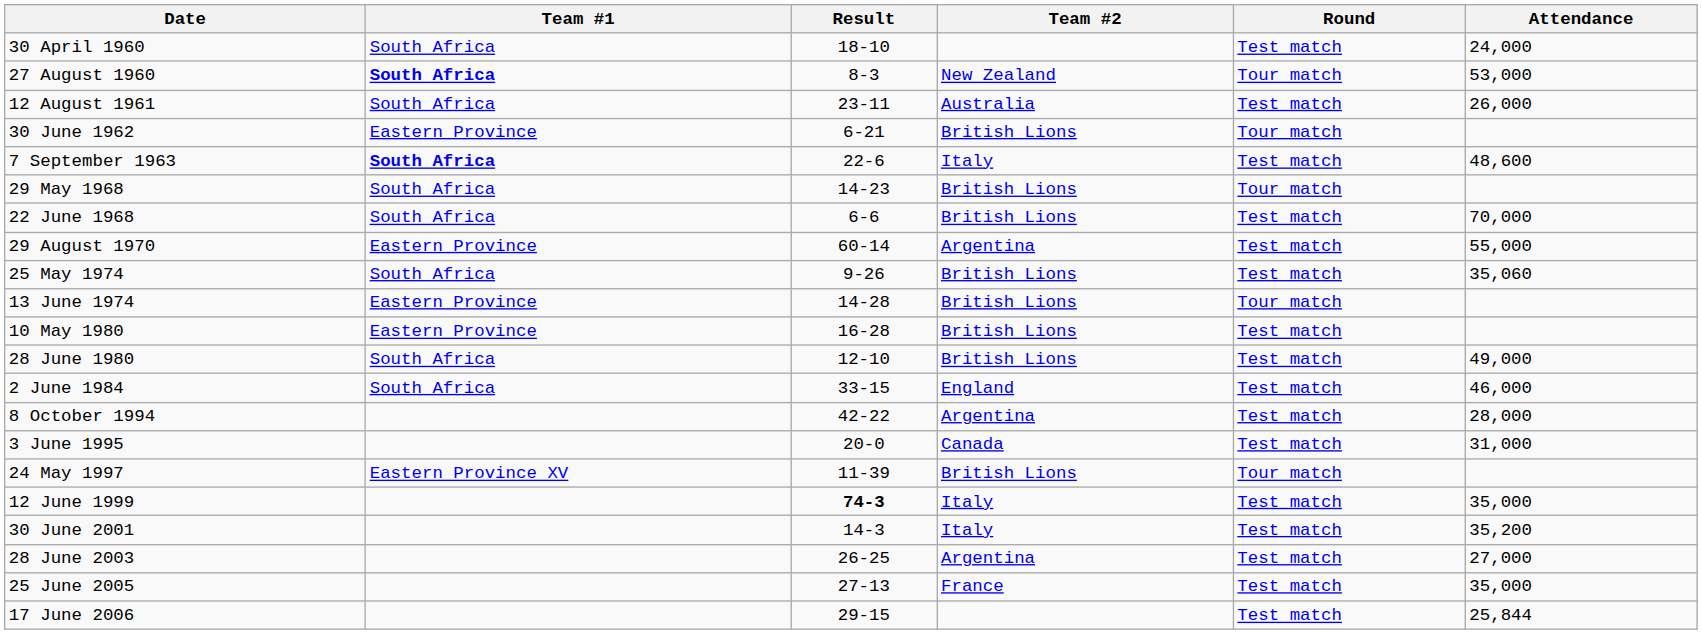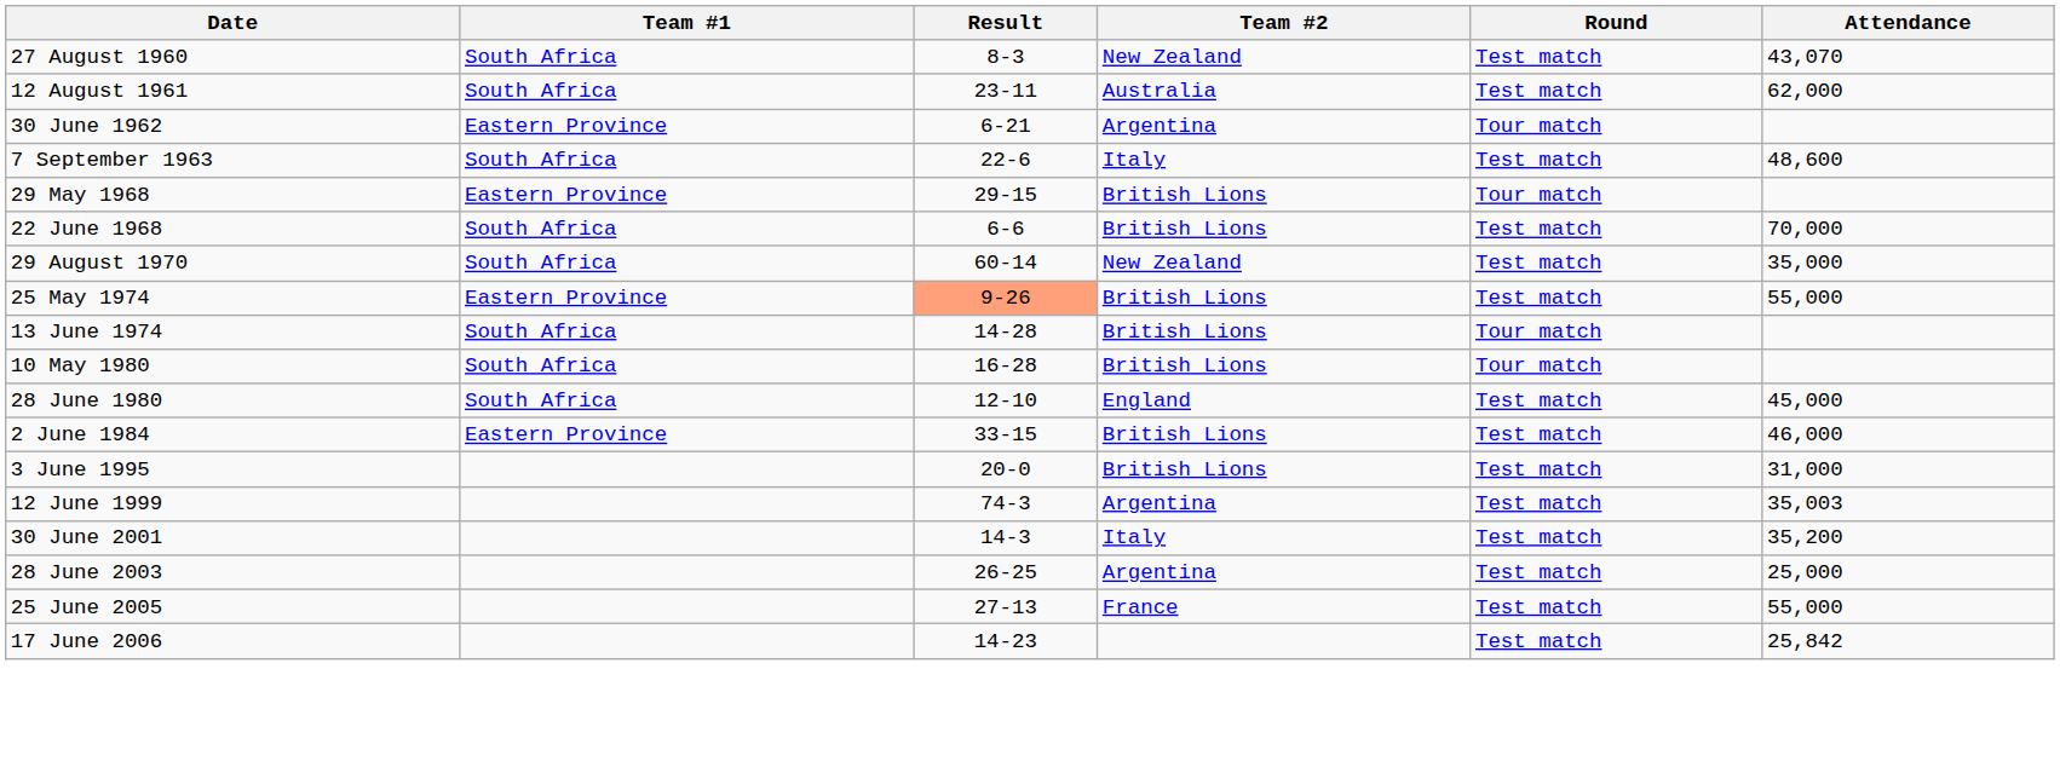 <table class="wikitable" style="text-align: left;" width="100%">
 <tr>
 <th>Date</th>
 <th>Team #1</th>
 <th>Result</th>
 <th>Team #2</th>
 <th>Round</th>
 <th>Attendance</th>
 </tr>
 <tr>
-<td>30 April 1960</td>
+<td>27 August 1960</td>
 <td> <a href='#'>South Africa</a></td>
-<td align=center>18-10</td>
-<td></td>
-<td><a href='#'>Test match</a></td>
-<td>24,000</td>
-</tr>
-<tr>
-<td>27 August 1960</td>
-<td><strong> <a href='#'>South Africa</a></strong></td>
 <td align=center>8-3</td>
 <td><a href='#'>New Zealand</a></td>
-<td><a href='#'>Tour match</a></td>
-<td>53,000</td>
+<td><a href='#'>Test match</a></td>
+<td>43,070</td>
 </tr>
 <tr>
 <td>12 August 1961</td>
 <td> <a href='#'>South Africa</a></td>
 <td align=center>23-11</td>
 <td><a href='#'>Australia</a></td>
 <td><a href='#'>Test match</a></td>
-<td>26,000</td>
+<td>62,000</td>
 </tr>
 <tr>
 <td>30 June 1962</td>
 <td><a href='#'>Eastern Province</a></td>
 <td style="text-align:center;">6-21</td>
-<td><a href='#'>British Lions</a></td>
+<td><a href='#'>Argentina</a></td>
 <td><a href='#'>Tour match</a></td>
 <td style="text-align:center;"></td>
 </tr>
 <tr>
 <td>7 September 1963</td>
-<td><strong> <a href='#'>South Africa</a></strong></td>
+<td> <a href='#'>South Africa</a></td>
 <td align=center>22-6</td>
 <td><a href='#'>Italy</a></td>
 <td><a href='#'>Test match</a></td>
 <td>48,600</td>
 </tr>
 <tr>
 <td>29 May 1968</td>
-<td> <a href='#'>South Africa</a></td>
-<td style="text-align:center;">14-23</td>
+<td><a href='#'>Eastern Province</a></td>
+<td style="text-align:center;">29-15</td>
 <td><a href='#'>British Lions</a></td>
 <td><a href='#'>Tour match</a></td>
 <td style="text-align:center;"></td>
 </tr>
 <tr>
 <td>22 June 1968</td>
 <td> <a href='#'>South Africa</a></td>
 <td style="text-align:center;">6-6</td>
 <td><a href='#'>British Lions</a></td>
 <td><a href='#'>Test match</a></td>
 <td style="text-align:left;">70,000</td>
 </tr>
 <tr>
 <td>29 August 1970</td>
-<td><a href='#'>Eastern Province</a></td>
+<td> <a href='#'>South Africa</a></td>
 <td align=center>60-14</td>
-<td><a href='#'>Argentina</a></td>
+<td><a href='#'>New Zealand</a></td>
 <td><a href='#'>Test match</a></td>
-<td>55,000</td>
+<td>35,000</td>
 </tr>
 <tr>
 <td>25 May 1974</td>
-<td> <a href='#'>South Africa</a></td>
-<td style="text-align:center;">9-26</td>
+<td><a href='#'>Eastern Province</a></td>
+<td style="background: lightsalmon; text-align:center;">9-26</td>
 <td><a href='#'>British Lions</a></td>
 <td><a href='#'>Test match</a></td>
-<td style="text-align:left;">35,060</td>
+<td style="text-align:left;">55,000</td>
 </tr>
 <tr>
 <td>13 June 1974</td>
-<td><a href='#'>Eastern Province</a></td>
+<td> <a href='#'>South Africa</a></td>
 <td style="text-align:center;">14-28</td>
 <td><a href='#'>British Lions</a></td>
 <td><a href='#'>Tour match</a></td>
 <td style="text-align:center;"></td>
 </tr>
 <tr>
 <td>10 May 1980</td>
-<td><a href='#'>Eastern Province</a></td>
+<td> <a href='#'>South Africa</a></td>
 <td style="text-align:center;">16-28</td>
 <td><a href='#'>British Lions</a></td>
-<td><a href='#'>Test match</a></td>
+<td><a href='#'>Tour match</a></td>
 <td style="text-align:center;"></td>
 </tr>
 <tr>
 <td>28 June 1980</td>
 <td> <a href='#'>South Africa</a></td>
 <td align=center>12-10</td>
-<td><a href='#'>British Lions</a></td>
+<td><a href='#'>England</a></td>
 <td><a href='#'>Test match</a></td>
-<td>49,000</td>
+<td>45,000</td>
 </tr>
 <tr>
 <td>2 June 1984</td>
-<td> <a href='#'>South Africa</a></td>
+<td><a href='#'>Eastern Province</a></td>
 <td align=center>33-15</td>
-<td><a href='#'>England</a></td>
+<td><a href='#'>British Lions</a></td>
 <td><a href='#'>Test match</a></td>
 <td>46,000</td>
-</tr>
-<tr>
-<td>8 October 1994</td>
-<td></td>
-<td align=center>42-22</td>
-<td><a href='#'>Argentina</a></td>
-<td><a href='#'>Test match</a></td>
-<td>28,000</td>
 </tr>
 <tr>
 <td>3 June 1995</td>
 <td></td>
 <td align=center>20-0</td>
-<td><a href='#'>Canada</a></td>
+<td><a href='#'>British Lions</a></td>
 <td><a href='#'>Test match</a></td>
 <td>31,000</td>
 </tr>
 <tr>
-<td>24 May 1997</td>
-<td><a href='#'>Eastern Province XV</a></td>
-<td style="text-align:center;">11-39</td>
-<td><a href='#'>British Lions</a></td>
-<td><a href='#'>Tour match</a></td>
-<td style="text-align:center;"></td>
-</tr>
-<tr>
 <td>12 June 1999</td>
 <td></td>
-<td align=center><strong>74-3</strong></td>
-<td><a href='#'>Italy</a></td>
+<td align=center>74-3</td>
+<td><a href='#'>Argentina</a></td>
 <td><a href='#'>Test match</a></td>
-<td>35,000</td>
+<td>35,003</td>
 </tr>
 <tr>
 <td>30 June 2001</td>
 <td></td>
 <td align=center>14-3</td>
 <td><a href='#'>Italy</a></td>
 <td><a href='#'>Test match</a></td>
 <td>35,200</td>
 </tr>
 <tr>
 <td>28 June 2003</td>
 <td></td>
 <td align=center>26-25</td>
 <td><a href='#'>Argentina</a></td>
 <td><a href='#'>Test match</a></td>
-<td>27,000</td>
+<td>25,000</td>
 </tr>
 <tr>
 <td>25 June 2005</td>
 <td></td>
 <td align=center>27-13</td>
 <td><a href='#'>France</a></td>
 <td><a href='#'>Test match</a></td>
-<td>35,000</td>
+<td>55,000</td>
 </tr>
 <tr>
 <td>17 June 2006</td>
 <td></td>
-<td style="text-align:center;">29-15</td>
+<td style="text-align:center;">14-23</td>
 <td></td>
 <td><a href='#'>Test match</a></td>
-<td style="text-align:left;">25,844</td>
+<td style="text-align:left;">25,842</td>
 </tr>
 </table>
